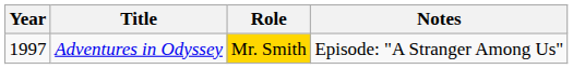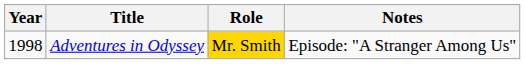 <table class="wikitable sortable">
 <tr>
 <th>Year</th>
 <th>Title</th>
 <th>Role</th>
 <th class="unsortable">Notes</th>
 </tr>
 <tr>
-<td>1997</td>
+<td>1998</td>
 <td><em><a href='#'>Adventures in Odyssey</a></em></td>
 <td style="background: gold;">Mr. Smith</td>
 <td>Episode: "A Stranger Among Us"</td>
 </tr>
 </table>
